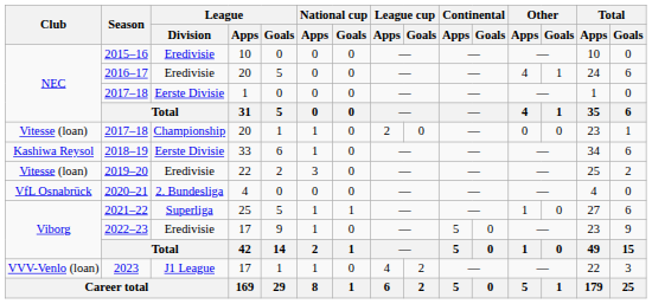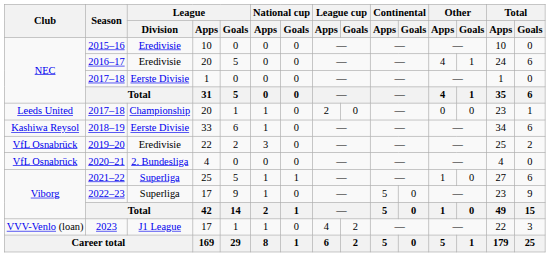 <table class="wikitable" style="text-align:center">
 <tr>
 <th rowspan="2">Club</th>
 <th rowspan="2">Season</th>
 <th colspan="3">League</th>
 <th colspan="2">National cup</th>
 <th colspan="2">League cup</th>
 <th colspan="2">Continental</th>
 <th colspan="2">Other</th>
 <th colspan="2">Total</th>
 </tr>
 <tr>
 <th>Division</th>
 <th>Apps</th>
 <th>Goals</th>
 <th>Apps</th>
 <th>Goals</th>
 <th>Apps</th>
 <th>Goals</th>
 <th>Apps</th>
 <th>Goals</th>
 <th>Apps</th>
 <th>Goals</th>
 <th>Apps</th>
 <th>Goals</th>
 </tr>
 <tr>
 <td rowspan="4"><a href='#'>NEC</a></td>
 <td><a href='#'>2015–16</a></td>
 <td><a href='#'>Eredivisie</a></td>
 <td>10</td>
 <td>0</td>
 <td>0</td>
 <td>0</td>
 <td colspan="2">—</td>
 <td colspan="2">—</td>
 <td colspan="2">—</td>
 <td>10</td>
 <td>0</td>
 </tr>
 <tr>
 <td><a href='#'>2016–17</a></td>
 <td>Eredivisie</td>
 <td>20</td>
 <td>5</td>
 <td>0</td>
 <td>0</td>
 <td colspan="2">—</td>
 <td colspan="2">—</td>
 <td>4</td>
 <td>1</td>
 <td>24</td>
 <td>6</td>
 </tr>
 <tr>
 <td><a href='#'>2017–18</a></td>
 <td><a href='#'>Eerste Divisie</a></td>
 <td>1</td>
 <td>0</td>
 <td>0</td>
 <td>0</td>
 <td colspan="2">—</td>
 <td colspan="2">—</td>
 <td colspan="2">—</td>
 <td>1</td>
 <td>0</td>
 </tr>
 <tr>
 <th colspan="2">Total</th>
 <th>31</th>
 <th>5</th>
 <th>0</th>
 <th>0</th>
 <th colspan="2">—</th>
 <th colspan="2">—</th>
 <th>4</th>
 <th>1</th>
 <th>35</th>
 <th>6</th>
 </tr>
 <tr>
-<td><a href='#'>Vitesse</a> (loan)</td>
+<td><a href='#'>Leeds United</a></td>
 <td><a href='#'>2017–18</a></td>
 <td><a href='#'>Championship</a></td>
 <td>20</td>
 <td>1</td>
 <td>1</td>
 <td>0</td>
 <td>2</td>
 <td>0</td>
 <td colspan="2">—</td>
 <td>0</td>
 <td>0</td>
 <td>23</td>
 <td>1</td>
 </tr>
 <tr>
 <td><a href='#'>Kashiwa Reysol</a></td>
 <td><a href='#'>2018–19</a></td>
 <td><a href='#'>Eerste Divisie</a></td>
 <td>33</td>
 <td>6</td>
 <td>1</td>
 <td>0</td>
 <td colspan="2">—</td>
 <td colspan="2">—</td>
 <td colspan="2">—</td>
 <td>34</td>
 <td>6</td>
 </tr>
 <tr>
-<td><a href='#'>Vitesse</a> (loan)</td>
+<td><a href='#'>VfL Osnabrück</a></td>
 <td><a href='#'>2019–20</a></td>
 <td>Eredivisie</td>
 <td>22</td>
 <td>2</td>
 <td>3</td>
 <td>0</td>
 <td colspan="2">—</td>
 <td colspan="2">—</td>
 <td colspan="2">—</td>
 <td>25</td>
 <td>2</td>
 </tr>
 <tr>
 <td><a href='#'>VfL Osnabrück</a></td>
 <td><a href='#'>2020–21</a></td>
 <td><a href='#'>2. Bundesliga</a></td>
 <td>4</td>
 <td>0</td>
 <td>0</td>
 <td>0</td>
 <td colspan="2">—</td>
 <td colspan="2">—</td>
 <td colspan="2">—</td>
 <td>4</td>
 <td>0</td>
 </tr>
 <tr>
 <td rowspan="3"><a href='#'>Viborg</a></td>
 <td><a href='#'>2021–22</a></td>
 <td><a href='#'>Superliga</a></td>
 <td>25</td>
 <td>5</td>
 <td>1</td>
 <td>1</td>
 <td colspan="2">—</td>
 <td colspan="2">—</td>
 <td>1</td>
 <td>0</td>
 <td>27</td>
 <td>6</td>
 </tr>
 <tr>
 <td><a href='#'>2022–23</a></td>
-<td>Eredivisie</td>
+<td>Superliga</td>
 <td>17</td>
 <td>9</td>
 <td>1</td>
 <td>0</td>
 <td colspan="2">—</td>
 <td>5</td>
 <td>0</td>
 <td colspan="2">—</td>
 <td>23</td>
 <td>9</td>
 </tr>
 <tr>
 <th colspan="2">Total</th>
 <th>42</th>
 <th>14</th>
 <th>2</th>
 <th>1</th>
 <th colspan="2">—</th>
 <th>5</th>
 <th>0</th>
 <th>1</th>
 <th>0</th>
 <th>49</th>
 <th>15</th>
 </tr>
 <tr>
 <td><a href='#'>VVV-Venlo</a> (loan)</td>
 <td><a href='#'>2023</a></td>
 <td><a href='#'>J1 League</a></td>
 <td>17</td>
 <td>1</td>
 <td>1</td>
 <td>0</td>
 <td>4</td>
 <td>2</td>
 <td colspan="2">—</td>
 <td colspan="2">—</td>
 <td>22</td>
 <td>3</td>
 </tr>
 <tr>
 <th colspan="3">Career total</th>
 <th>169</th>
 <th>29</th>
 <th>8</th>
 <th>1</th>
 <th>6</th>
 <th>2</th>
 <th>5</th>
 <th>0</th>
 <th>5</th>
 <th>1</th>
 <th>179</th>
 <th>25</th>
 </tr>
 </table>
